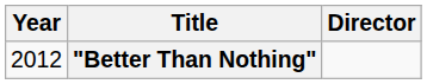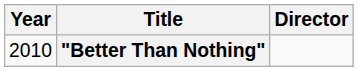 <table class="wikitable plainrowheaders" style="text-align:center;" border="1">
 <tr>
 <th scope="col">Year</th>
 <th scope="col">Title</th>
 <th scope="col">Director</th>
 </tr>
 <tr>
-<td>2012</td>
+<td>2010</td>
 <th scope="row">"Better Than Nothing"</th>
 <td></td>
 </tr>
 </table>
